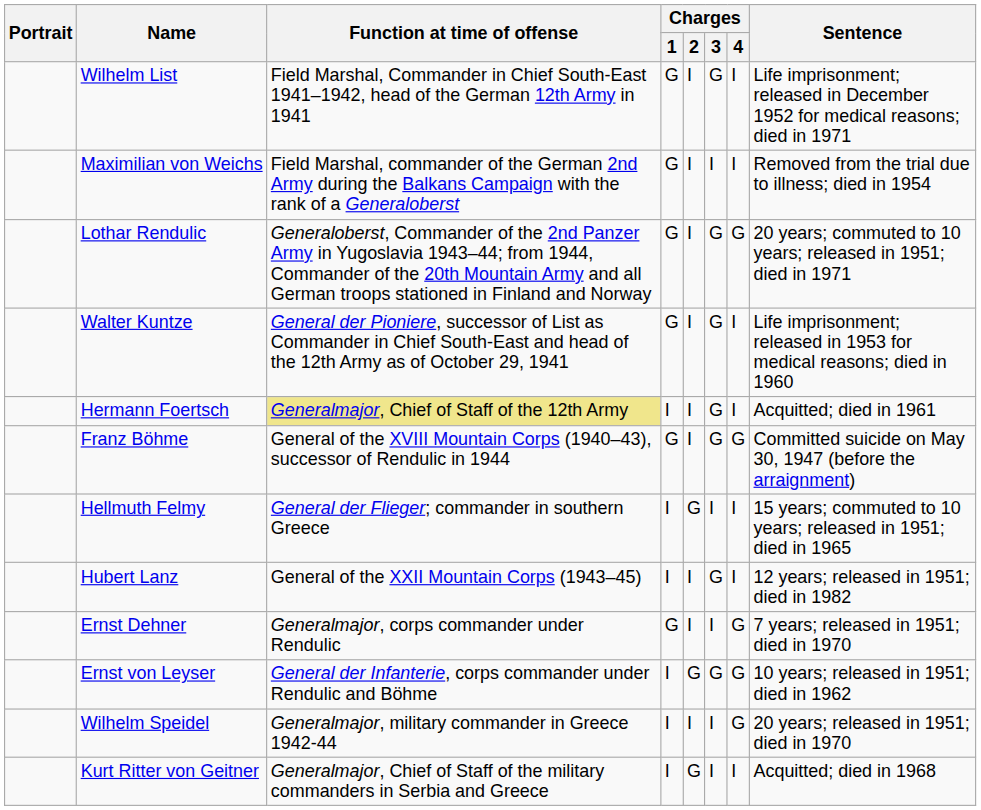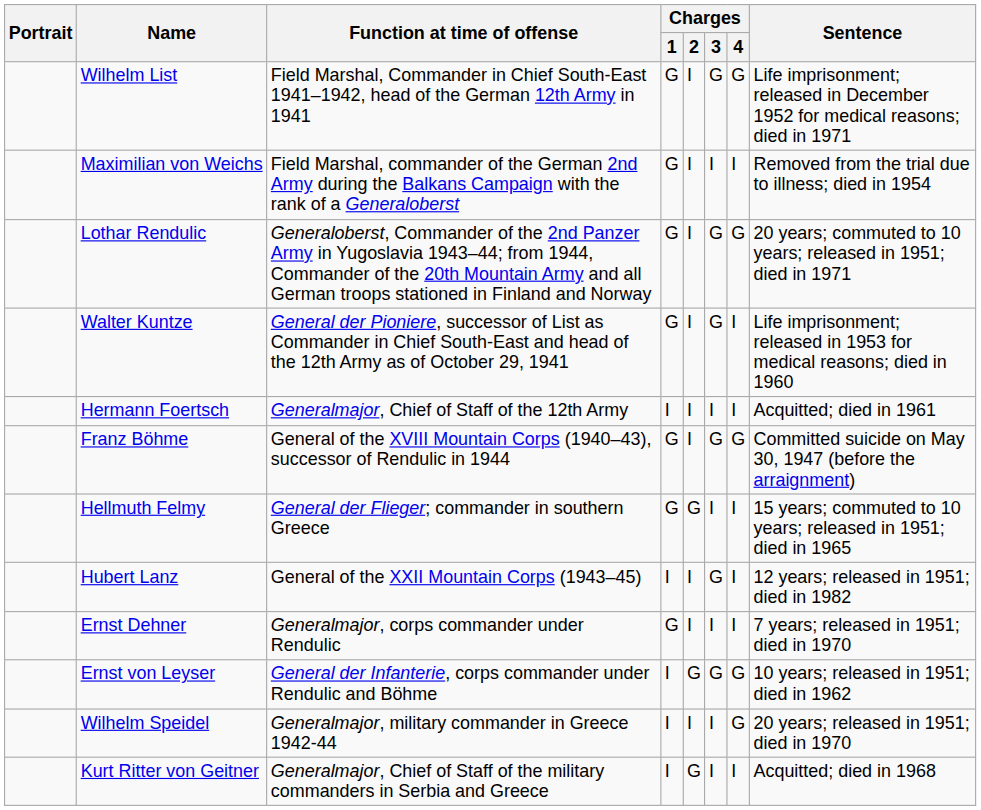 <table class="wikitable">
 <tr>
 <th rowspan="2">Portrait</th>
 <th align="left" rowspan="2">Name</th>
 <th align="left" rowspan="2">Function at time of offense</th>
 <th colspan="4">Charges</th>
 <th align="left" rowspan="2">Sentence</th>
 </tr>
 <tr>
 <th>1</th>
 <th>2</th>
 <th>3</th>
 <th>4</th>
 </tr>
 <tr>
 <td></td>
 <td valign="top"><a href='#'>Wilhelm List</a></td>
 <td valign="top">Field Marshal, Commander in Chief South-East 1941–1942, head of the German <a href='#'>12th Army</a> in 1941</td>
 <td valign="top">G</td>
 <td valign="top">I</td>
 <td valign="top">G</td>
-<td valign="top">I</td>
+<td valign="top">G</td>
 <td valign="top">Life imprisonment; released in December 1952 for medical reasons; died in 1971</td>
 </tr>
 <tr>
 <td></td>
 <td valign="top"><a href='#'>Maximilian von Weichs</a></td>
 <td valign="top">Field Marshal, commander of the German <a href='#'>2nd Army</a> during the <a href='#'>Balkans Campaign</a> with the rank of a <em><a href='#'>Generaloberst</a></em></td>
 <td valign="top">G</td>
 <td valign="top">I</td>
 <td valign="top">I</td>
 <td valign="top">I</td>
 <td valign="top">Removed from the trial due to illness; died in 1954</td>
 </tr>
 <tr>
 <td></td>
 <td valign="top"><a href='#'>Lothar Rendulic</a></td>
 <td valign="top"><em>Generaloberst</em>, Commander of the <a href='#'>2nd Panzer Army</a> in Yugoslavia 1943–44; from 1944, Commander of the <a href='#'>20th Mountain Army</a> and all German troops stationed in Finland and Norway</td>
 <td valign="top">G</td>
 <td valign="top">I</td>
 <td valign="top">G</td>
 <td valign="top">G</td>
 <td valign="top">20 years; commuted to 10 years; released in 1951; died in 1971</td>
 </tr>
 <tr>
 <td></td>
 <td valign="top"><a href='#'>Walter Kuntze</a></td>
 <td valign="top"><em><a href='#'>General der Pioniere</a></em>, successor of List as Commander in Chief South-East and head of the 12th Army as of October 29, 1941</td>
 <td valign="top">G</td>
 <td valign="top">I</td>
 <td valign="top">G</td>
 <td valign="top">I</td>
 <td valign="top">Life imprisonment; released in 1953 for medical reasons; died in 1960</td>
 </tr>
 <tr>
 <td></td>
 <td valign="top"><a href='#'>Hermann Foertsch</a></td>
-<td valign="top" style="background: khaki;"><em><a href='#'>Generalmajor</a></em>, Chief of Staff of the 12th Army</td>
+<td valign="top"><em><a href='#'>Generalmajor</a></em>, Chief of Staff of the 12th Army</td>
 <td valign="top">I</td>
 <td valign="top">I</td>
-<td valign="top">G</td>
+<td valign="top">I</td>
 <td valign="top">I</td>
 <td valign="top">Acquitted; died in 1961</td>
 </tr>
 <tr>
 <td></td>
 <td valign="top"><a href='#'>Franz Böhme</a></td>
 <td valign="top">General of the <a href='#'>XVIII Mountain Corps</a> (1940–43), successor of Rendulic in 1944</td>
 <td valign="top">G</td>
 <td valign="top">I</td>
 <td valign="top">G</td>
 <td valign="top">G</td>
 <td valign="top">Committed suicide on May 30, 1947 (before the <a href='#'>arraignment</a>)</td>
 </tr>
 <tr>
 <td></td>
 <td valign="top"><a href='#'>Hellmuth Felmy</a></td>
 <td valign="top"><em><a href='#'>General der Flieger</a></em>; commander in southern Greece</td>
-<td valign="top">I</td>
+<td valign="top">G</td>
 <td valign="top">G</td>
 <td valign="top">I</td>
 <td valign="top">I</td>
 <td valign="top">15 years; commuted to 10 years; released in 1951; died in 1965</td>
 </tr>
 <tr>
 <td></td>
 <td valign="top"><a href='#'>Hubert Lanz</a></td>
 <td valign="top">General of the <a href='#'>XXII Mountain Corps</a> (1943–45)</td>
 <td valign="top">I</td>
 <td valign="top">I</td>
 <td valign="top">G</td>
 <td valign="top">I</td>
 <td valign="top">12 years; released in 1951; died in 1982</td>
 </tr>
 <tr>
 <td></td>
 <td valign="top"><a href='#'>Ernst Dehner</a></td>
 <td valign="top"><em>Generalmajor</em>, corps commander under Rendulic</td>
 <td valign="top">G</td>
 <td valign="top">I</td>
 <td valign="top">I</td>
-<td valign="top">G</td>
+<td valign="top">I</td>
 <td valign="top">7 years; released in 1951; died in 1970</td>
 </tr>
 <tr>
 <td></td>
 <td valign="top"><a href='#'>Ernst von Leyser</a></td>
 <td valign="top"><em><a href='#'>General der Infanterie</a></em>, corps commander under Rendulic and Böhme</td>
 <td valign="top">I</td>
 <td valign="top">G</td>
 <td valign="top">G</td>
 <td valign="top">G</td>
 <td valign="top">10 years; released in 1951; died in 1962</td>
 </tr>
 <tr>
 <td></td>
 <td valign="top"><a href='#'>Wilhelm Speidel</a></td>
 <td valign="top"><em>Generalmajor</em>, military commander in Greece 1942-44</td>
 <td valign="top">I</td>
 <td valign="top">I</td>
 <td valign="top">I</td>
 <td valign="top">G</td>
 <td valign="top">20 years; released in 1951; died in 1970</td>
 </tr>
 <tr>
 <td></td>
 <td valign="top"><a href='#'>Kurt Ritter von Geitner</a></td>
 <td valign="top"><em>Generalmajor</em>, Chief of Staff of the military commanders in Serbia and Greece</td>
 <td valign="top">I</td>
 <td valign="top">G</td>
 <td valign="top">I</td>
 <td valign="top">I</td>
 <td valign="top">Acquitted; died in 1968</td>
 </tr>
 </table>
